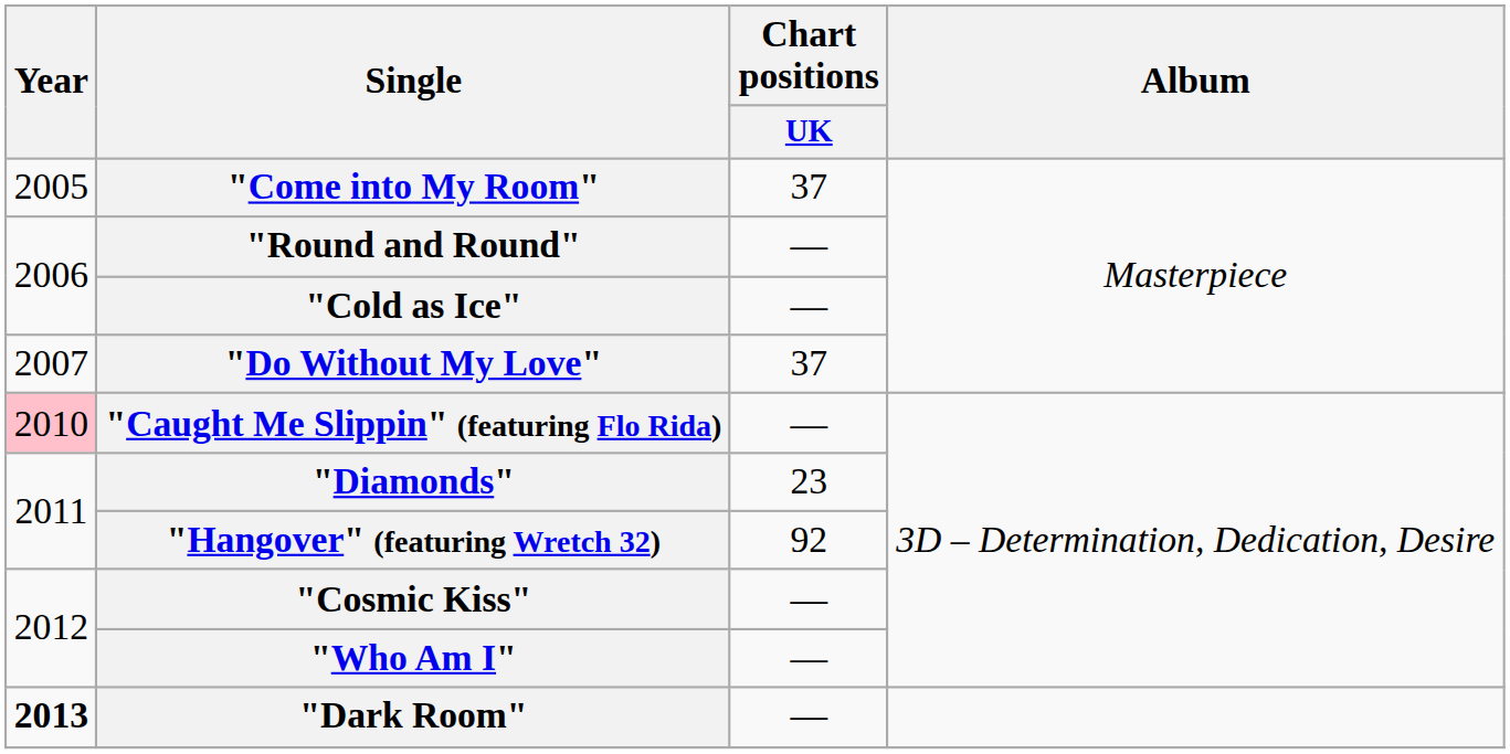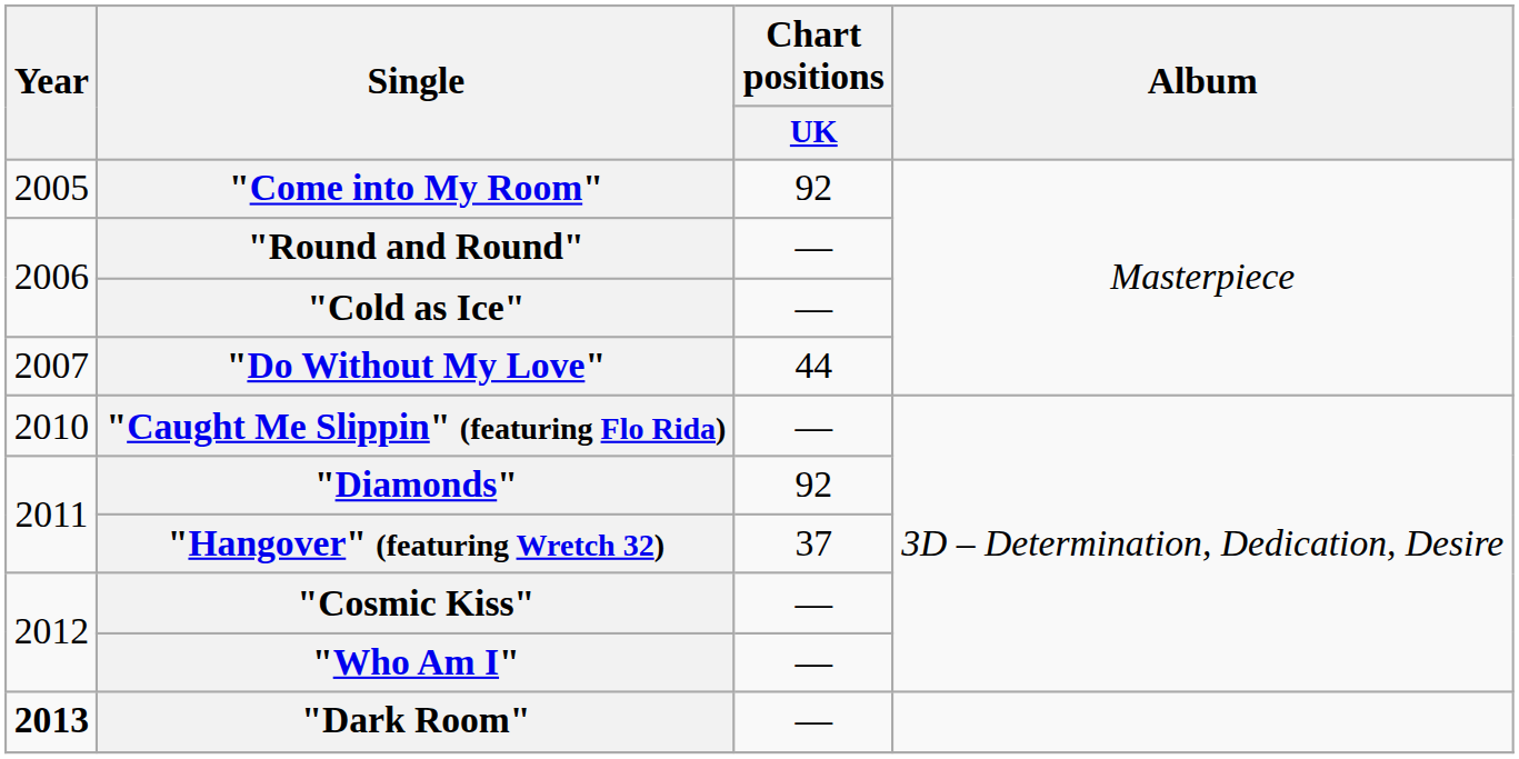 <table class="wikitable plainrowheaders" style="text-align:center;" border="1">
 <tr>
 <th scope="col" rowspan="2">Year</th>
 <th scope="col" rowspan="2">Single</th>
 <th scope="col" colspan="1">Chart positions</th>
 <th scope="col" rowspan="2">Album</th>
 </tr>
 <tr>
 <th scope="col" style="width:3em;font-size:85%;"><a href='#'>UK</a><br></th>
 </tr>
 <tr>
 <td>2005</td>
 <th scope="row">"<a href='#'>Come into My Room</a>"</th>
-<td>37</td>
+<td>92</td>
 <td align="center" rowspan="4"><em>Masterpiece</em></td>
 </tr>
 <tr>
 <td rowspan="2">2006</td>
 <th scope="row">"Round and Round"</th>
 <td>—</td>
 </tr>
 <tr>
 <th scope="row">"Cold as Ice"</th>
 <td>—</td>
 </tr>
 <tr>
 <td>2007</td>
 <th scope="row">"<a href='#'>Do Without My Love</a>"</th>
-<td>37</td>
+<td>44</td>
 </tr>
 <tr>
-<td style="background: pink;">2010</td>
+<td>2010</td>
 <th scope="row">"<a href='#'>Caught Me Slippin</a>" <small>(featuring <a href='#'>Flo Rida</a>)</small></th>
 <td>—</td>
 <td rowspan="5"><em>3D – Determination, Dedication, Desire</em></td>
 </tr>
 <tr>
 <td rowspan="2">2011</td>
 <th scope="row">"<a href='#'>Diamonds</a>"</th>
-<td>23</td>
+<td>92</td>
 </tr>
 <tr>
 <th scope="row">"<a href='#'>Hangover</a>" <small>(featuring <a href='#'>Wretch 32</a>)</small></th>
-<td>92</td>
+<td>37</td>
 </tr>
 <tr>
 <td rowspan="2">2012</td>
 <th scope="row">"Cosmic Kiss"</th>
 <td>—</td>
 </tr>
 <tr>
 <th scope="row">"<a href='#'>Who Am I</a>"</th>
 <td>—</td>
 </tr>
 <tr>
 <td><strong>2013</strong></td>
 <th scope="row">"Dark Room"</th>
 <td>—</td>
 <td></td>
 </tr>
 <tr>
 </tr>
 </table>
